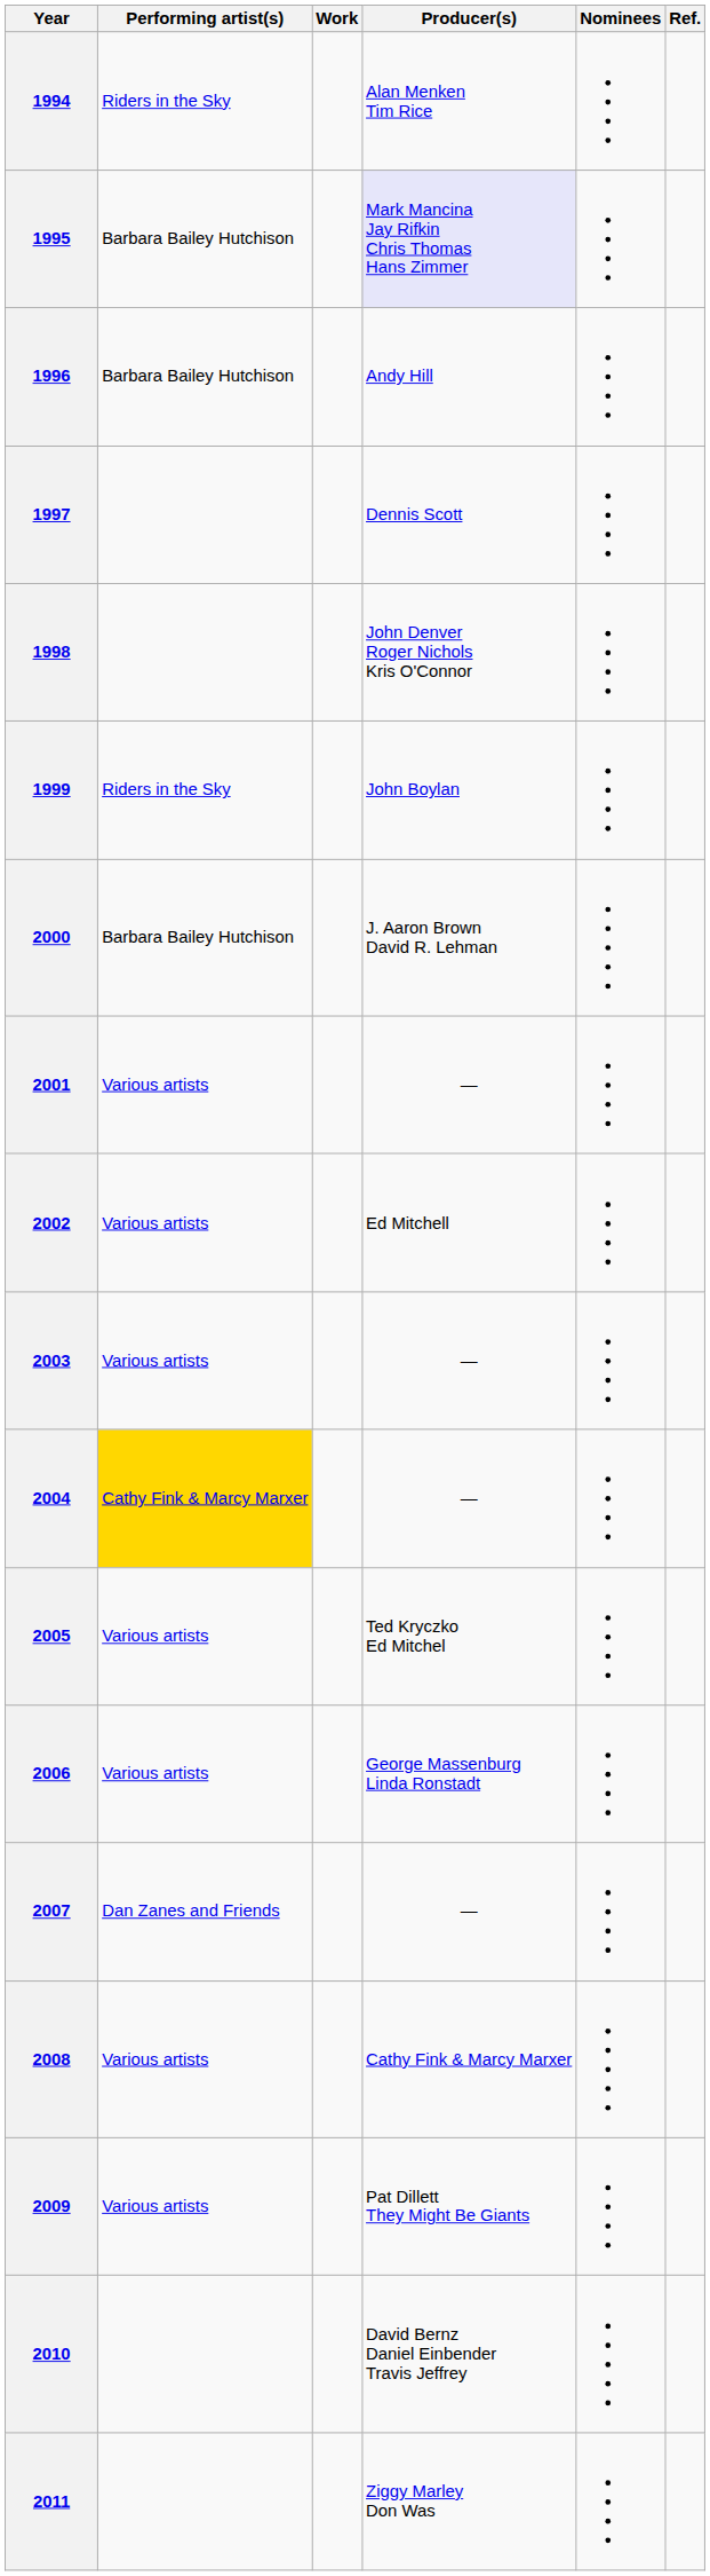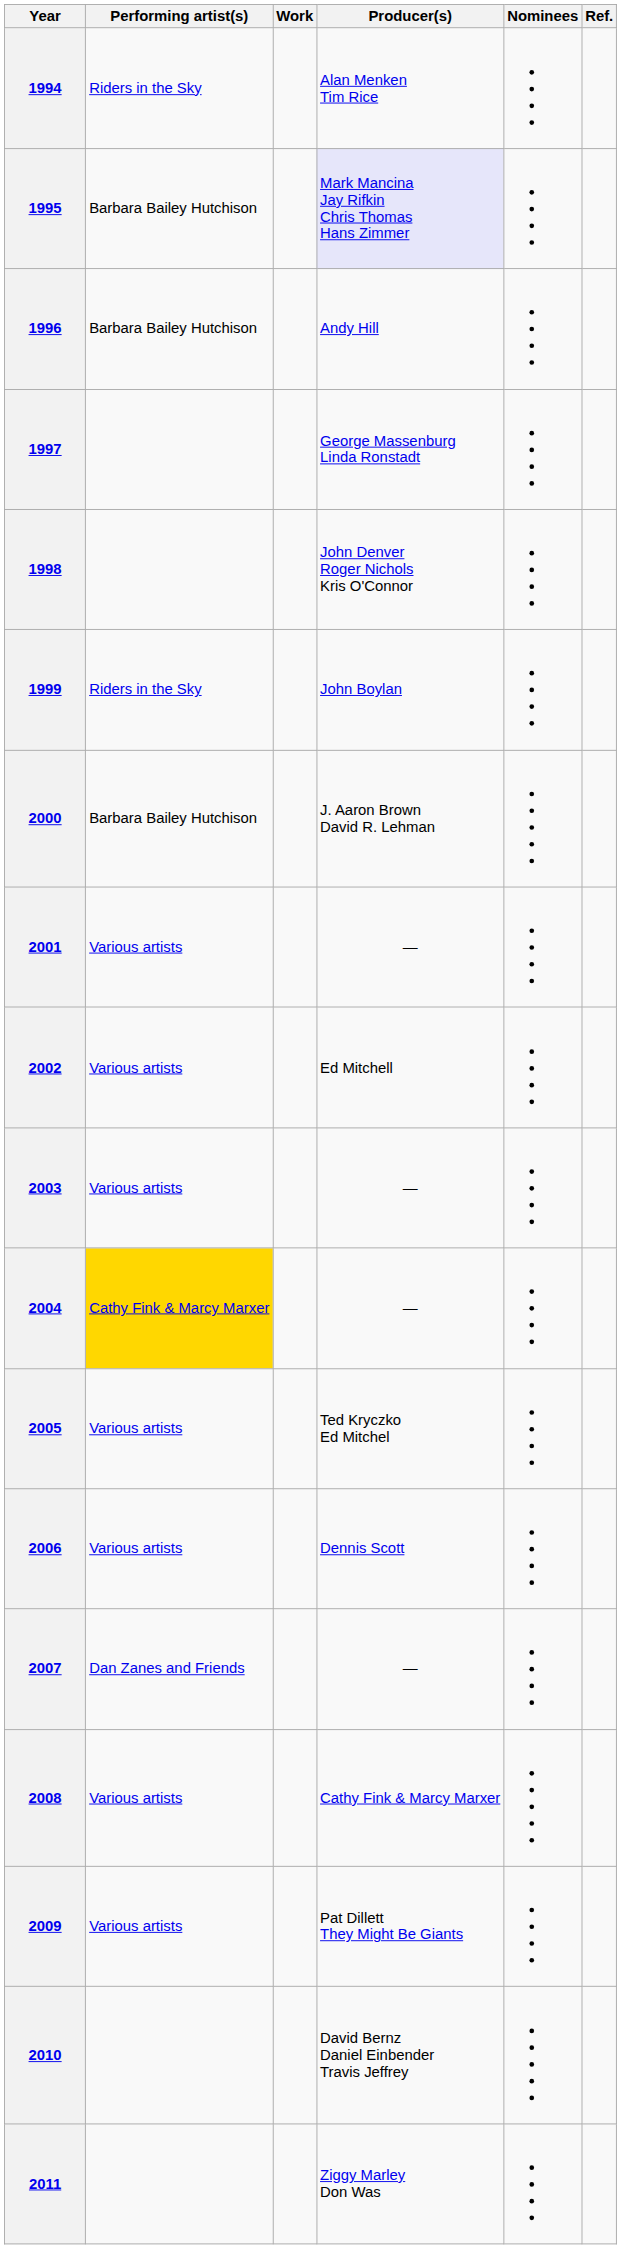 <table class="wikitable sortable">
 <tr>
 <th scope="col" style="width:5em;">Year</th>
 <th scope="col">Performing artist(s)</th>
 <th scope="col">Work</th>
 <th scope="col" class="unsortable">Producer(s)</th>
 <th scope="col" class="unsortable">Nominees</th>
 <th scope="col" class="unsortable">Ref.</th>
 </tr>
 <tr>
 <th scope="row"><a href='#'>1994</a></th>
 <td><a href='#'>Riders in the Sky</a></td>
 <td></td>
 <td><a href='#'>Alan Menken</a><br><a href='#'>Tim Rice</a></td>
 <td><br><ul><li></li><li></li><li></li><li></li></ul></td>
 <td align="center"></td>
 </tr>
 <tr>
 <th scope="row"><a href='#'>1995</a></th>
 <td>Barbara Bailey Hutchison</td>
 <td></td>
 <td style="background: lavender;"><a href='#'>Mark Mancina</a><br><a href='#'>Jay Rifkin</a><br><a href='#'>Chris Thomas</a><br><a href='#'>Hans Zimmer</a></td>
 <td><br><ul><li></li><li></li><li></li><li></li></ul></td>
 <td align="center"></td>
 </tr>
 <tr>
 <th scope="row"><a href='#'>1996</a></th>
 <td>Barbara Bailey Hutchison</td>
 <td></td>
 <td><a href='#'>Andy Hill</a></td>
 <td><br><ul><li></li><li></li><li></li><li></li></ul></td>
 <td align="center"></td>
 </tr>
 <tr>
 <th scope="row"><a href='#'>1997</a></th>
 <td></td>
 <td></td>
-<td><a href='#'>Dennis Scott</a></td>
+<td><a href='#'>George Massenburg</a><br><a href='#'>Linda Ronstadt</a></td>
 <td><br><ul><li></li><li></li><li></li><li></li></ul></td>
 <td align="center"></td>
 </tr>
 <tr>
 <th scope="row"><a href='#'>1998</a></th>
 <td></td>
 <td></td>
 <td><a href='#'>John Denver</a><br><a href='#'>Roger Nichols</a><br>Kris O'Connor</td>
 <td><br><ul><li></li><li></li><li></li><li></li></ul></td>
 <td align="center"></td>
 </tr>
 <tr>
 <th scope="row"><a href='#'>1999</a></th>
 <td><a href='#'>Riders in the Sky</a></td>
 <td></td>
 <td><a href='#'>John Boylan</a></td>
 <td><br><ul><li></li><li></li><li></li><li></li></ul></td>
 <td align="center"></td>
 </tr>
 <tr>
 <th scope="row"><a href='#'>2000</a></th>
 <td>Barbara Bailey Hutchison</td>
 <td></td>
 <td>J. Aaron Brown<br>David R. Lehman</td>
 <td><br><ul><li></li><li></li><li></li><li></li><li></li></ul></td>
 <td align="center"></td>
 </tr>
 <tr>
 <th scope="row"><a href='#'>2001</a></th>
 <td><a href='#'>Various artists</a></td>
 <td></td>
 <td align="center">—</td>
 <td><br><ul><li></li><li></li><li></li><li></li></ul></td>
 <td align="center"></td>
 </tr>
 <tr>
 <th scope="row"><a href='#'>2002</a></th>
 <td><a href='#'>Various artists</a></td>
 <td></td>
 <td>Ed Mitchell</td>
 <td><br><ul><li></li><li></li><li></li><li></li></ul></td>
 <td align="center"></td>
 </tr>
 <tr>
 <th scope="row"><a href='#'>2003</a></th>
 <td><a href='#'>Various artists</a></td>
 <td></td>
 <td align="center">—</td>
 <td><br><ul><li></li><li></li><li></li><li></li></ul></td>
 <td align="center"></td>
 </tr>
 <tr>
 <th scope="row"><a href='#'>2004</a></th>
 <td style="background: gold;"><a href='#'>Cathy Fink & Marcy Marxer</a></td>
 <td></td>
 <td align="center">—</td>
 <td><br><ul><li></li><li></li><li></li><li></li></ul></td>
 <td align="center"></td>
 </tr>
 <tr>
 <th scope="row"><a href='#'>2005</a></th>
 <td><a href='#'>Various artists</a></td>
 <td></td>
 <td>Ted Kryczko<br>Ed Mitchel</td>
 <td><br><ul><li></li><li></li><li></li><li></li></ul></td>
 <td align="center"></td>
 </tr>
 <tr>
 <th scope="row"><a href='#'>2006</a></th>
 <td><a href='#'>Various artists</a></td>
 <td></td>
-<td><a href='#'>George Massenburg</a><br><a href='#'>Linda Ronstadt</a></td>
+<td><a href='#'>Dennis Scott</a></td>
 <td><br><ul><li></li><li></li><li></li><li></li></ul></td>
 <td align="center"></td>
 </tr>
 <tr>
 <th scope="row"><a href='#'>2007</a></th>
 <td><a href='#'>Dan Zanes and Friends</a></td>
 <td></td>
 <td align="center">—</td>
 <td><br><ul><li></li><li></li><li></li><li></li></ul></td>
 <td align="center"></td>
 </tr>
 <tr>
 <th scope="row"><a href='#'>2008</a></th>
 <td><a href='#'>Various artists</a></td>
 <td></td>
 <td><a href='#'>Cathy Fink & Marcy Marxer</a></td>
 <td><br><ul><li></li><li></li><li></li><li></li><li></li></ul></td>
 <td align="center"></td>
 </tr>
 <tr>
 <th scope="row"><a href='#'>2009</a></th>
 <td><a href='#'>Various artists</a></td>
 <td></td>
 <td>Pat Dillett<br><a href='#'>They Might Be Giants</a></td>
 <td><br><ul><li></li><li></li><li></li><li></li></ul></td>
 <td align="center"></td>
 </tr>
 <tr>
 <th scope="row"><a href='#'>2010</a></th>
 <td></td>
 <td></td>
 <td>David Bernz<br>Daniel Einbender<br>Travis Jeffrey</td>
 <td><br><ul><li></li><li></li><li></li><li></li><li></li></ul></td>
 <td align="center"></td>
 </tr>
 <tr>
 <th scope="row"><a href='#'>2011</a></th>
 <td></td>
 <td></td>
 <td><a href='#'>Ziggy Marley</a><br>Don Was</td>
 <td><br><ul><li></li><li></li><li></li><li></li></ul></td>
 <td align="center"></td>
 </tr>
 </table>
